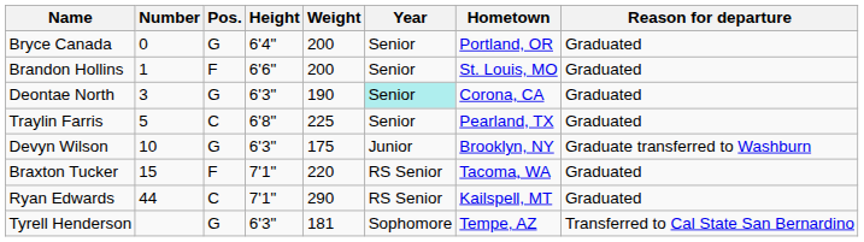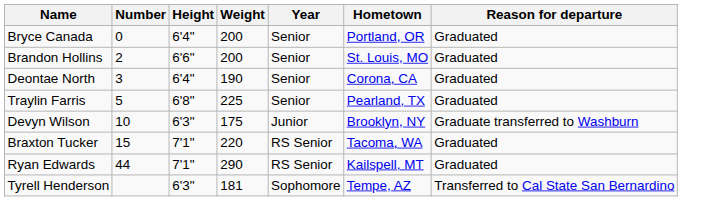 <table class="wikitable sortable" border="1">
 <tr>
 <th>Name</th>
 <th>Number</th>
-<th>Pos.</th>
 <th>Height</th>
 <th>Weight</th>
 <th>Year</th>
 <th>Hometown</th>
 <th class="unsortable">Reason for departure</th>
 </tr>
 <tr>
 <td>Bryce Canada</td>
 <td>0</td>
-<td>G</td>
 <td>6'4"</td>
 <td>200</td>
 <td>Senior</td>
 <td><a href='#'>Portland, OR</a></td>
 <td>Graduated</td>
 </tr>
 <tr>
 <td>Brandon Hollins</td>
-<td>1</td>
-<td>F</td>
+<td>2</td>
 <td>6'6"</td>
 <td>200</td>
 <td>Senior</td>
 <td><a href='#'>St. Louis, MO</a></td>
 <td>Graduated</td>
 </tr>
 <tr>
 <td>Deontae North</td>
 <td>3</td>
-<td>G</td>
-<td>6'3"</td>
+<td>6'4"</td>
 <td>190</td>
-<td style="background: paleturquoise;">Senior</td>
+<td>Senior</td>
 <td><a href='#'>Corona, CA</a></td>
 <td>Graduated</td>
 </tr>
 <tr>
 <td>Traylin Farris</td>
 <td>5</td>
-<td>C</td>
 <td>6'8"</td>
 <td>225</td>
 <td>Senior</td>
 <td><a href='#'>Pearland, TX</a></td>
 <td>Graduated</td>
 </tr>
 <tr>
 <td>Devyn Wilson</td>
 <td>10</td>
-<td>G</td>
 <td>6'3"</td>
 <td>175</td>
 <td>Junior</td>
 <td><a href='#'>Brooklyn, NY</a></td>
 <td>Graduate transferred to <a href='#'>Washburn</a></td>
 </tr>
 <tr>
 <td>Braxton Tucker</td>
 <td>15</td>
-<td>F</td>
 <td>7'1"</td>
 <td>220</td>
 <td>RS Senior</td>
 <td><a href='#'>Tacoma, WA</a></td>
 <td>Graduated</td>
 </tr>
 <tr>
 <td>Ryan Edwards</td>
 <td>44</td>
-<td>C</td>
 <td>7'1"</td>
 <td>290</td>
 <td>RS Senior</td>
 <td><a href='#'>Kailspell, MT</a></td>
 <td>Graduated</td>
 </tr>
 <tr>
 <td>Tyrell Henderson</td>
 <td></td>
-<td>G</td>
 <td>6'3"</td>
 <td>181</td>
 <td>Sophomore</td>
 <td><a href='#'>Tempe, AZ</a></td>
 <td>Transferred to <a href='#'>Cal State San Bernardino</a></td>
 </tr>
 </table>
